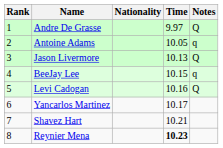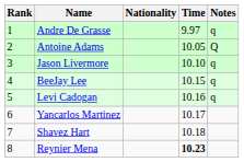 <table class="wikitable sortable">
 <tr>
 <th>Rank</th>
 <th>Name</th>
 <th>Nationality</th>
 <th>Time</th>
 <th>Notes</th>
 </tr>
 <tr bgcolor=ccffcc>
 <td>1</td>
 <td><a href='#'>Andre De Grasse</a></td>
 <td></td>
 <td>9.97</td>
-<td>Q</td>
+<td>q</td>
 </tr>
 <tr bgcolor=ccffcc>
 <td>2</td>
 <td><a href='#'>Antoine Adams</a></td>
 <td></td>
 <td>10.05</td>
-<td>q</td>
+<td>Q</td>
 </tr>
 <tr bgcolor=ccffcc>
 <td>3</td>
 <td><a href='#'>Jason Livermore</a></td>
 <td></td>
-<td>10.13</td>
-<td>Q</td>
+<td>10.10</td>
+<td>q</td>
 </tr>
 <tr bgcolor=ddffdd>
 <td>4</td>
 <td><a href='#'>BeeJay Lee</a></td>
 <td></td>
 <td>10.15</td>
 <td>q</td>
 </tr>
 <tr bgcolor=ddffdd>
 <td>5</td>
 <td><a href='#'>Levi Cadogan</a></td>
 <td></td>
 <td>10.16</td>
-<td>Q</td>
+<td>q</td>
 </tr>
 <tr>
 <td>6</td>
 <td><a href='#'>Yancarlos Martinez</a></td>
 <td></td>
 <td>10.17</td>
 <td></td>
 </tr>
 <tr>
 <td>7</td>
 <td><a href='#'>Shavez Hart</a></td>
 <td></td>
-<td>10.21</td>
+<td>10.18</td>
 <td></td>
 </tr>
 <tr>
 <td>8</td>
 <td><a href='#'>Reynier Mena</a></td>
 <td></td>
 <td><strong>10.23</strong></td>
 <td></td>
 </tr>
 </table>
